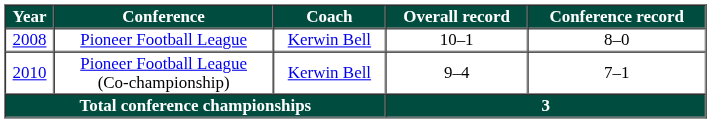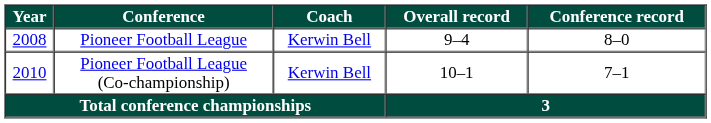 <table cellpadding="1" border="1" cellspacing="0" style="text-align:center; width:75%;">
 <tr style="background:#004D40; color:white;">
 <th>Year</th>
 <th>Conference</th>
 <th>Coach</th>
 <th>Overall record</th>
 <th>Conference record</th>
 </tr>
 <tr>
 <td><a href='#'>2008</a></td>
 <td><a href='#'>Pioneer Football League</a></td>
 <td><a href='#'>Kerwin Bell</a></td>
-<td>10–1</td>
+<td>9–4</td>
 <td>8–0</td>
 </tr>
 <tr>
 <td><a href='#'>2010</a></td>
 <td><a href='#'>Pioneer Football League</a><br>(Co-championship)</td>
 <td><a href='#'>Kerwin Bell</a></td>
-<td>9–4</td>
+<td>10–1</td>
 <td>7–1</td>
 </tr>
 <tr>
 </tr>
 <tr style="background:#004D40; color:white;">
 <td colspan=3><strong>Total conference championships</strong></td>
 <td colspan=2><strong>3</strong></td>
 </tr>
 <tr>
 </tr>
 </table>
